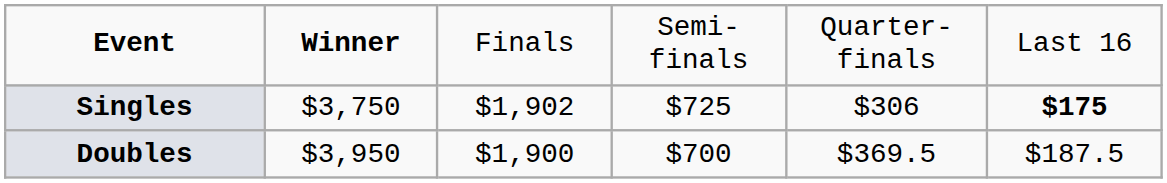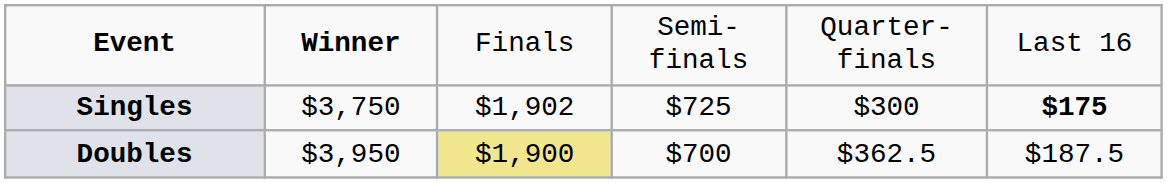 <table class="wikitable" style="font-size:90%; text-align:center">
 <tr>
 <td width="104px"><strong>Event</strong></td>
 <td width="68px"><strong>Winner</strong></td>
 <td width="68px">Finals</td>
 <td width="68px">Semi-finals</td>
 <td width="80px">Quarter-finals</td>
 <td width="68px">Last 16</td>
 </tr>
 <tr>
 <td bgcolor="#DFE2E9"><strong>Singles</strong></td>
 <td>$3,750</td>
 <td>$1,902</td>
 <td>$725</td>
-<td>$306</td>
+<td>$300</td>
 <td><strong>$175</strong></td>
 </tr>
 <tr>
 <td bgcolor="#DFE2E9"><strong>Doubles</strong></td>
 <td>$3,950</td>
-<td>$1,900</td>
+<td style="background: khaki;">$1,900</td>
 <td>$700</td>
-<td>$369.5</td>
+<td>$362.5</td>
 <td>$187.5</td>
 </tr>
 </table>
